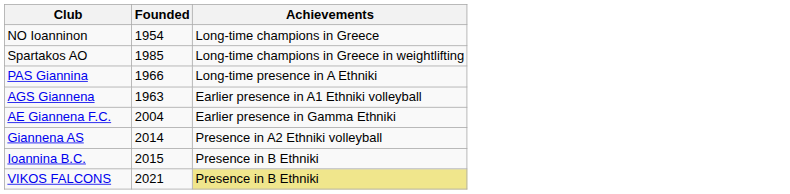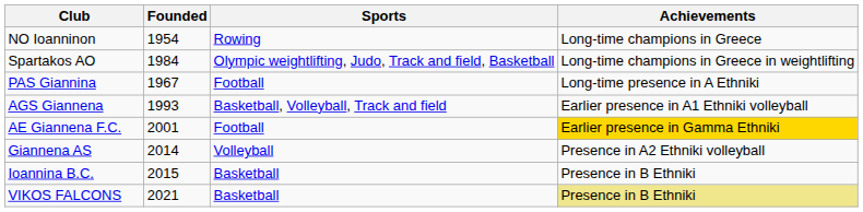 <table class="wikitable">
 <tr>
 <th width="150">Club</th>
 <th>Founded</th>
+<th>Sports</th>
 <th>Achievements</th>
 </tr>
 <tr>
 <td>NO Ioanninon</td>
 <td>1954</td>
+<td><a href='#'>Rowing</a></td>
 <td>Long-time champions in Greece</td>
 </tr>
 <tr>
 <td>Spartakos AO</td>
-<td>1985</td>
+<td>1984</td>
+<td><a href='#'>Olympic weightlifting</a>, <a href='#'>Judo</a>, <a href='#'>Track and field</a>, <a href='#'>Basketball</a></td>
 <td>Long-time champions in Greece in weightlifting</td>
 </tr>
 <tr>
 <td><a href='#'>PAS Giannina</a></td>
-<td>1966</td>
+<td>1967</td>
+<td><a href='#'>Football</a></td>
 <td>Long-time presence in A Ethniki</td>
 </tr>
 <tr>
 <td><a href='#'>AGS Giannena</a></td>
-<td>1963</td>
+<td>1993</td>
+<td><a href='#'>Basketball</a>, <a href='#'>Volleyball</a>, <a href='#'>Track and field</a></td>
 <td>Earlier presence in A1 Ethniki volleyball</td>
 </tr>
 <tr>
 <td><a href='#'>AE Giannena F.C.</a></td>
-<td>2004</td>
-<td>Earlier presence in Gamma Ethniki</td>
+<td>2001</td>
+<td><a href='#'>Football</a></td>
+<td style="background: gold;">Earlier presence in Gamma Ethniki</td>
 </tr>
 <tr>
 <td><a href='#'>Giannena AS</a></td>
 <td>2014</td>
+<td><a href='#'>Volleyball</a></td>
 <td>Presence in A2 Ethniki volleyball</td>
 </tr>
 <tr>
 <td><a href='#'>Ioannina B.C.</a></td>
 <td>2015</td>
+<td><a href='#'>Basketball</a></td>
 <td>Presence in B Ethniki</td>
 </tr>
 <tr>
 <td><a href='#'>VIKOS FALCONS</a></td>
 <td>2021</td>
+<td><a href='#'>Basketball</a></td>
 <td style="background: khaki;">Presence in B Ethniki</td>
 </tr>
 </table>
